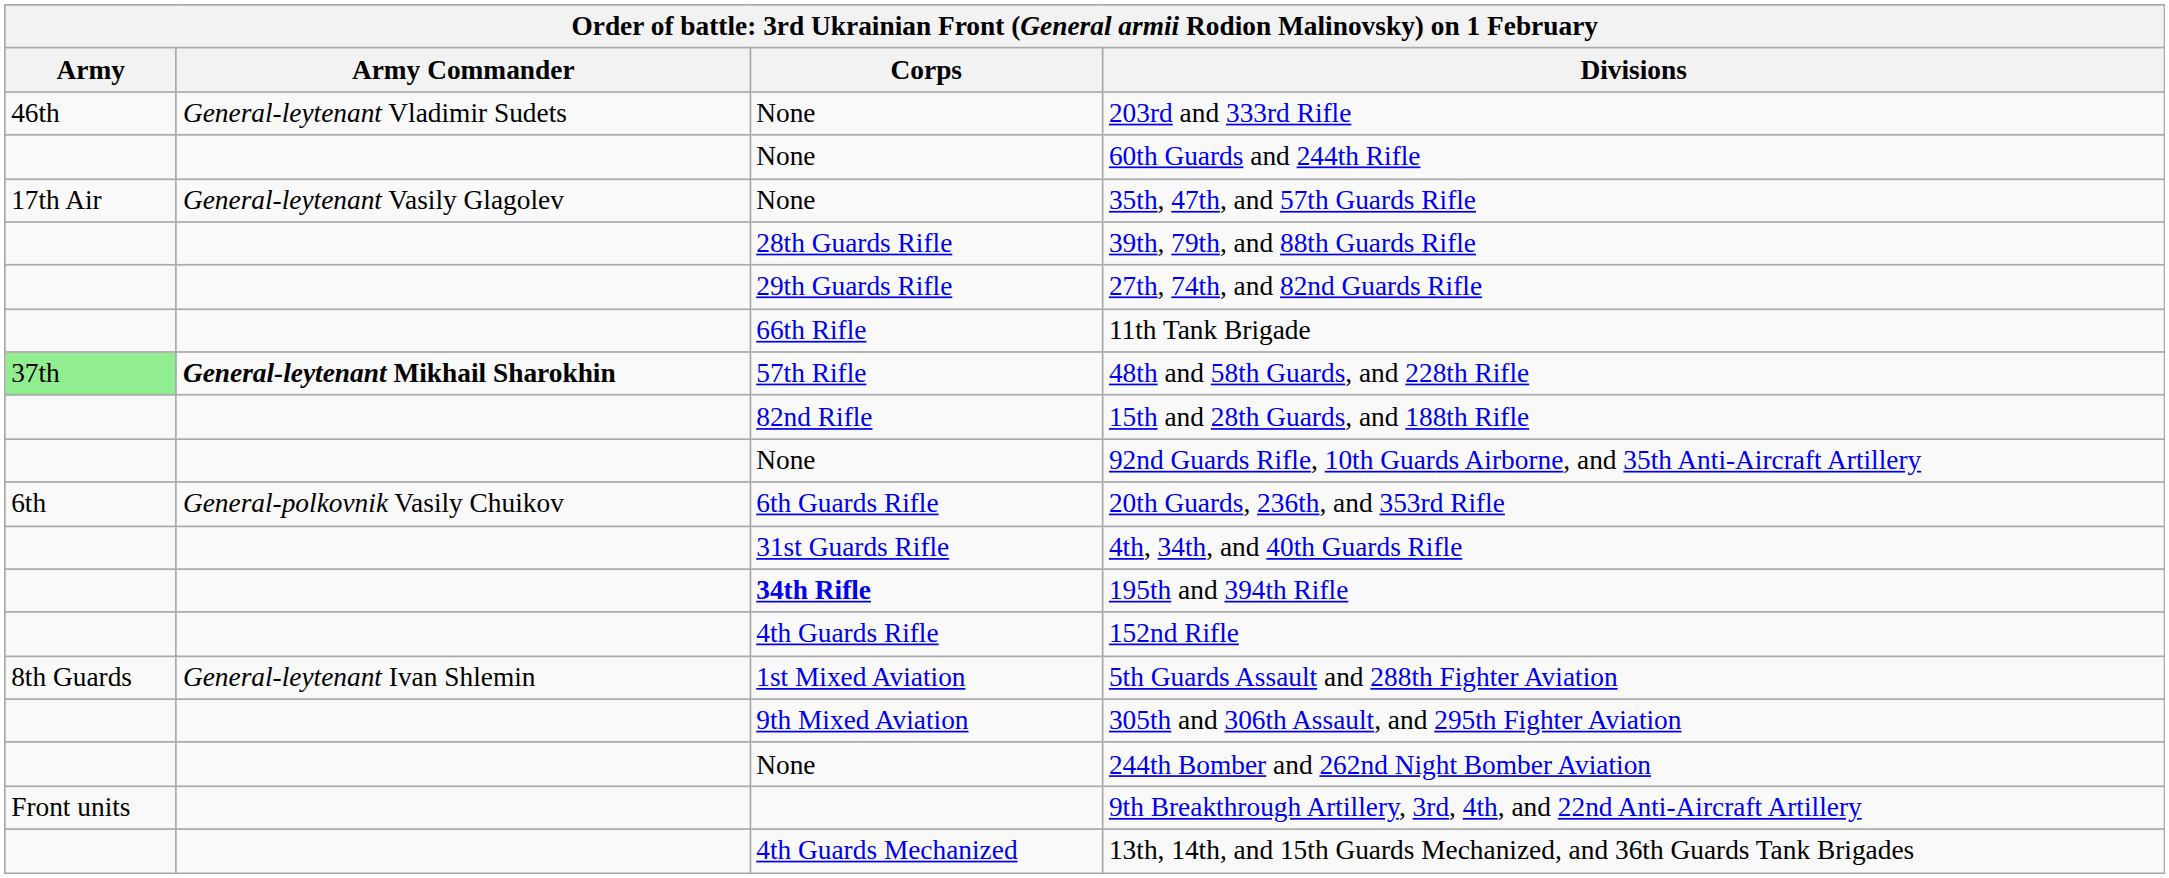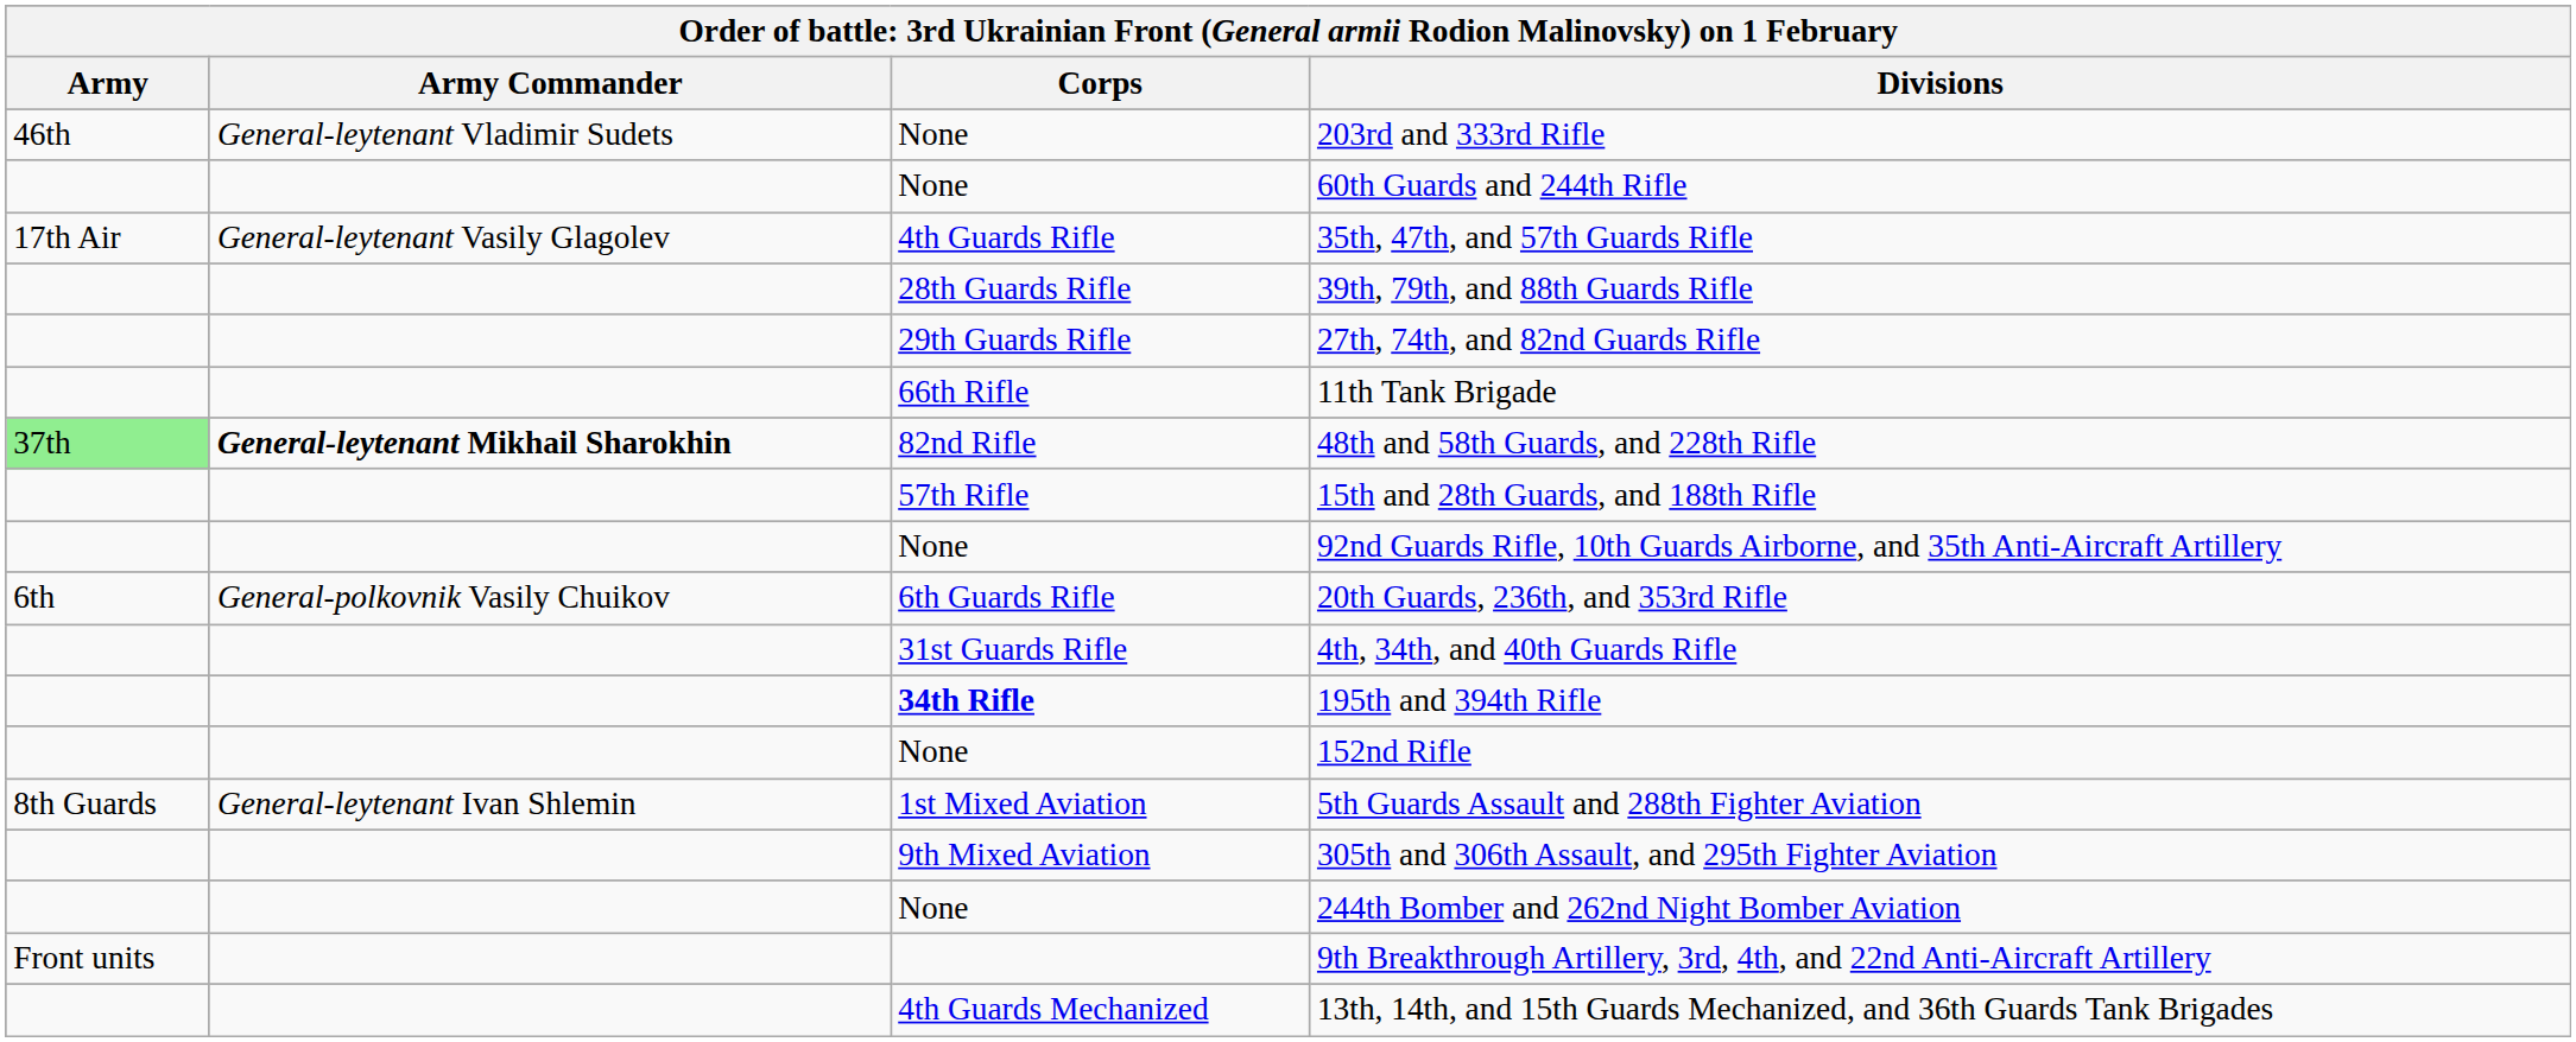 <table class="wikitable collapsible" style="width: 100%; margin-left: 0; margin-right: 0;">
 <tr>
 <th colspan="6">Order of battle: 3rd Ukrainian Front (<em>General armii</em> Rodion Malinovsky) on 1 February</th>
 </tr>
 <tr>
 <th>Army</th>
 <th>Army Commander</th>
 <th>Corps</th>
 <th>Divisions</th>
 </tr>
 <tr>
 <td>46th</td>
 <td><em>General-leytenant</em> Vladimir Sudets</td>
 <td>None</td>
 <td><a href='#'>203rd</a> and <a href='#'>333rd Rifle</a></td>
 </tr>
 <tr>
 <td></td>
 <td></td>
 <td>None</td>
 <td><a href='#'>60th Guards</a> and <a href='#'>244th Rifle</a></td>
 </tr>
 <tr>
 <td>17th Air</td>
 <td><em>General-leytenant</em> Vasily Glagolev</td>
-<td>None</td>
+<td><a href='#'>4th Guards Rifle</a></td>
 <td><a href='#'>35th</a>, <a href='#'>47th</a>, and <a href='#'>57th Guards Rifle</a></td>
 </tr>
 <tr>
 <td></td>
 <td></td>
 <td><a href='#'>28th Guards Rifle</a></td>
 <td><a href='#'>39th</a>, <a href='#'>79th</a>, and <a href='#'>88th Guards Rifle</a></td>
 </tr>
 <tr>
 <td></td>
 <td></td>
 <td><a href='#'>29th Guards Rifle</a></td>
 <td><a href='#'>27th</a>, <a href='#'>74th</a>, and <a href='#'>82nd Guards Rifle</a></td>
 </tr>
 <tr>
 <td></td>
 <td></td>
 <td><a href='#'>66th Rifle</a></td>
 <td>11th Tank Brigade</td>
 </tr>
 <tr>
 <td style="background: lightgreen;">37th</td>
 <td><strong><em>General-leytenant</em> Mikhail Sharokhin</strong></td>
-<td><a href='#'>57th Rifle</a></td>
+<td><a href='#'>82nd Rifle</a></td>
 <td><a href='#'>48th</a> and <a href='#'>58th Guards</a>, and <a href='#'>228th Rifle</a></td>
 </tr>
 <tr>
 <td></td>
 <td></td>
-<td><a href='#'>82nd Rifle</a></td>
+<td><a href='#'>57th Rifle</a></td>
 <td><a href='#'>15th</a> and <a href='#'>28th Guards</a>, and <a href='#'>188th Rifle</a></td>
 </tr>
 <tr>
 <td></td>
 <td></td>
 <td>None</td>
 <td><a href='#'>92nd Guards Rifle</a>, <a href='#'>10th Guards Airborne</a>, and <a href='#'>35th Anti-Aircraft Artillery</a></td>
 </tr>
 <tr>
 <td>6th</td>
 <td><em>General-polkovnik</em> Vasily Chuikov</td>
 <td><a href='#'>6th Guards Rifle</a></td>
 <td><a href='#'>20th Guards</a>, <a href='#'>236th</a>, and <a href='#'>353rd Rifle</a></td>
 </tr>
 <tr>
 <td></td>
 <td></td>
 <td><a href='#'>31st Guards Rifle</a></td>
 <td><a href='#'>4th</a>, <a href='#'>34th</a>, and <a href='#'>40th Guards Rifle</a></td>
 </tr>
 <tr>
 <td></td>
 <td></td>
 <td><strong><a href='#'>34th Rifle</a></strong></td>
 <td><a href='#'>195th</a> and <a href='#'>394th Rifle</a></td>
 </tr>
 <tr>
 <td></td>
 <td></td>
-<td><a href='#'>4th Guards Rifle</a></td>
+<td>None</td>
 <td><a href='#'>152nd Rifle</a></td>
 </tr>
 <tr>
 <td>8th Guards</td>
 <td><em>General-leytenant</em> Ivan Shlemin</td>
 <td><a href='#'>1st Mixed Aviation</a></td>
 <td><a href='#'>5th Guards Assault</a> and <a href='#'>288th Fighter Aviation</a></td>
 </tr>
 <tr>
 <td></td>
 <td></td>
 <td><a href='#'>9th Mixed Aviation</a></td>
 <td><a href='#'>305th</a> and <a href='#'>306th Assault</a>, and <a href='#'>295th Fighter Aviation</a></td>
 </tr>
 <tr>
 <td></td>
 <td></td>
 <td>None</td>
 <td><a href='#'>244th Bomber</a> and <a href='#'>262nd Night Bomber Aviation</a></td>
 </tr>
 <tr>
 <td>Front units</td>
 <td></td>
 <td></td>
 <td><a href='#'>9th Breakthrough Artillery</a>, <a href='#'>3rd</a>, <a href='#'>4th</a>, and <a href='#'>22nd Anti-Aircraft Artillery</a></td>
 </tr>
 <tr>
 <td></td>
 <td></td>
 <td><a href='#'>4th Guards Mechanized</a></td>
 <td>13th, 14th, and 15th Guards Mechanized, and 36th Guards Tank Brigades</td>
 </tr>
 <tr>
 </tr>
 </table>
